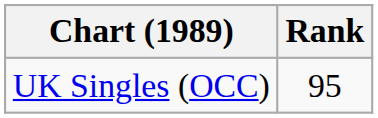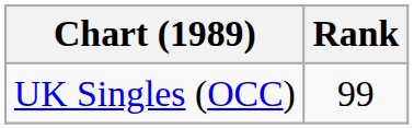 <table class="wikitable">
 <tr>
 <th>Chart (1989)</th>
 <th>Rank</th>
 </tr>
 <tr>
 <td><a href='#'>UK Singles</a> (<a href='#'>OCC</a>)</td>
-<td align="center">95</td>
+<td align="center">99</td>
 </tr>
 </table>
